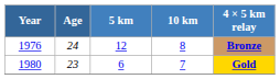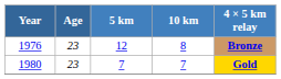 <table class="wikitable" style="font-size:95%; text-align:center; border:grey solid 1px; border-collapse:collapse; background:#ffffff;">
 <tr>
 <th style="background-color:#369; color:white; width:60px;"> Year </th>
 <th style="background-color:#369; color:white; width:40px;"> Age </th>
 <th style="background-color:#4180be; color:white; width:75px;"> 5 km </th>
 <th style="background-color:#4180be; color:white; width:75px;"> 10 km </th>
 <th style="background-color:#4180be; color:white; width:75px;"> 4 × 5 km <br> relay </th>
 </tr>
 <tr>
 <td><a href='#'>1976</a></td>
-<td><em>24</em></td>
+<td><em>23</em></td>
 <td><a href='#'>12</a></td>
 <td><a href='#'>8</a></td>
 <td bgcolor="cc9966"><a href='#'><strong>Bronze</strong></a></td>
 </tr>
 <tr>
 <td><a href='#'>1980</a></td>
 <td><em>23</em></td>
-<td><a href='#'>6</a></td>
+<td><a href='#'>7</a></td>
 <td><a href='#'>7</a></td>
 <td style="background:gold;"><a href='#'><strong>Gold</strong></a></td>
 </tr>
 <tr>
 </tr>
 </table>
